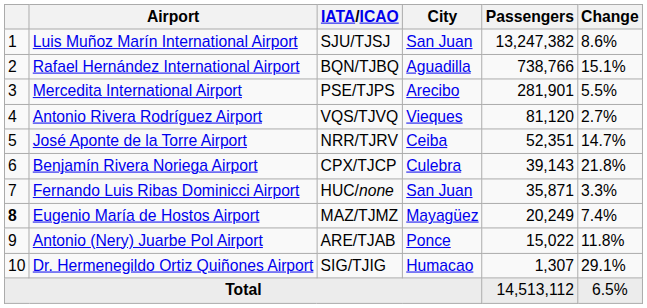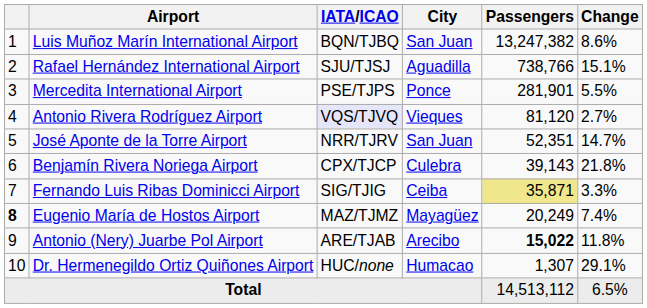 <table class="wikitable sortable">
 <tr>
 <th></th>
 <th>Airport</th>
 <th><a href='#'>IATA</a>/<a href='#'>ICAO</a></th>
 <th>City</th>
 <th>Passengers</th>
 <th>Change</th>
 </tr>
 <tr>
 <td>1</td>
 <td><a href='#'>Luis Muñoz Marín International Airport</a></td>
-<td>SJU/TJSJ</td>
+<td>BQN/TJBQ</td>
 <td><a href='#'>San Juan</a></td>
 <td align="right">13,247,382</td>
 <td> 8.6%</td>
 </tr>
 <tr>
 <td>2</td>
 <td><a href='#'>Rafael Hernández International Airport</a></td>
-<td>BQN/TJBQ</td>
+<td>SJU/TJSJ</td>
 <td><a href='#'>Aguadilla</a></td>
 <td align="right">738,766</td>
 <td> 15.1%</td>
 </tr>
 <tr>
 <td>3</td>
 <td><a href='#'>Mercedita International Airport</a></td>
 <td>PSE/TJPS</td>
-<td><a href='#'>Arecibo</a></td>
+<td><a href='#'>Ponce</a></td>
 <td align="right">281,901</td>
 <td> 5.5%</td>
 </tr>
 <tr>
 <td>4</td>
 <td><a href='#'>Antonio Rivera Rodríguez Airport</a></td>
-<td>VQS/TJVQ</td>
+<td style="background: lavender;">VQS/TJVQ</td>
 <td><a href='#'>Vieques</a></td>
 <td align="right">81,120</td>
 <td> 2.7%</td>
 </tr>
 <tr>
 <td>5</td>
 <td><a href='#'>José Aponte de la Torre Airport</a></td>
 <td>NRR/TJRV</td>
-<td><a href='#'>Ceiba</a></td>
+<td><a href='#'>San Juan</a></td>
 <td align="right">52,351</td>
 <td> 14.7%</td>
 </tr>
 <tr>
 <td>6</td>
 <td><a href='#'>Benjamín Rivera Noriega Airport</a></td>
 <td>CPX/TJCP</td>
 <td><a href='#'>Culebra</a></td>
 <td align="right">39,143</td>
 <td> 21.8%</td>
 </tr>
 <tr>
 <td>7</td>
 <td><a href='#'>Fernando Luis Ribas Dominicci Airport</a></td>
-<td>HUC/<em>none</em></td>
-<td><a href='#'>San Juan</a></td>
-<td align="right">35,871</td>
+<td>SIG/TJIG</td>
+<td><a href='#'>Ceiba</a></td>
+<td align="right" style="background: khaki;">35,871</td>
 <td> 3.3%</td>
 </tr>
 <tr>
 <td><strong>8</strong></td>
 <td><a href='#'>Eugenio María de Hostos Airport</a></td>
 <td>MAZ/TJMZ</td>
 <td><a href='#'>Mayagüez</a></td>
 <td align="right">20,249</td>
 <td> 7.4%</td>
 </tr>
 <tr>
 <td>9</td>
 <td><a href='#'>Antonio (Nery) Juarbe Pol Airport</a></td>
 <td>ARE/TJAB</td>
-<td><a href='#'>Ponce</a></td>
-<td align="right">15,022</td>
+<td><a href='#'>Arecibo</a></td>
+<td align="right"><strong>15,022</strong></td>
 <td> 11.8%</td>
 </tr>
 <tr>
 <td>10</td>
 <td><a href='#'>Dr. Hermenegildo Ortiz Quiñones Airport</a></td>
-<td>SIG/TJIG</td>
+<td>HUC/<em>none</em></td>
 <td><a href='#'>Humacao</a></td>
 <td align="right">1,307</td>
 <td> 29.1%</td>
 </tr>
 <tr style="background-color:#ececec;">
 <td colspan=4 align="center"><strong>Total</strong></td>
 <td align="right">14,513,112</td>
 <td align="center"> 6.5%</td>
 </tr>
 </table>
